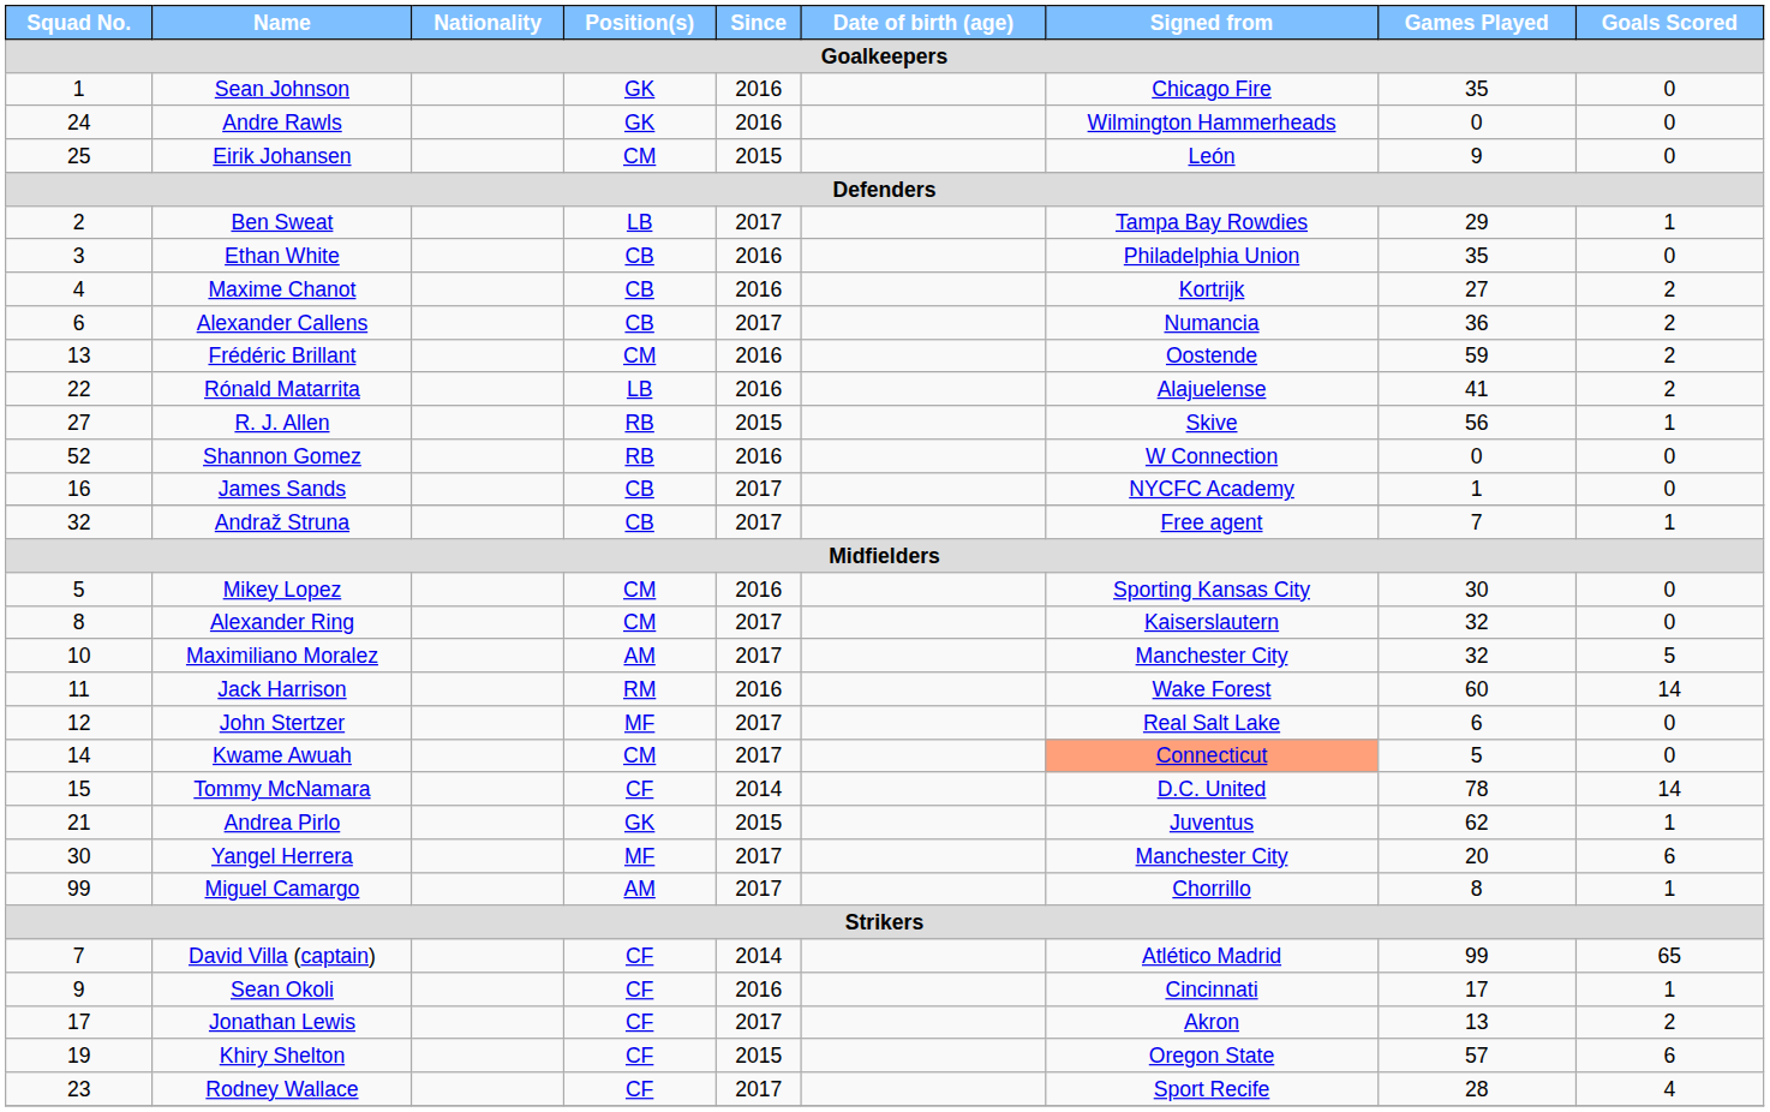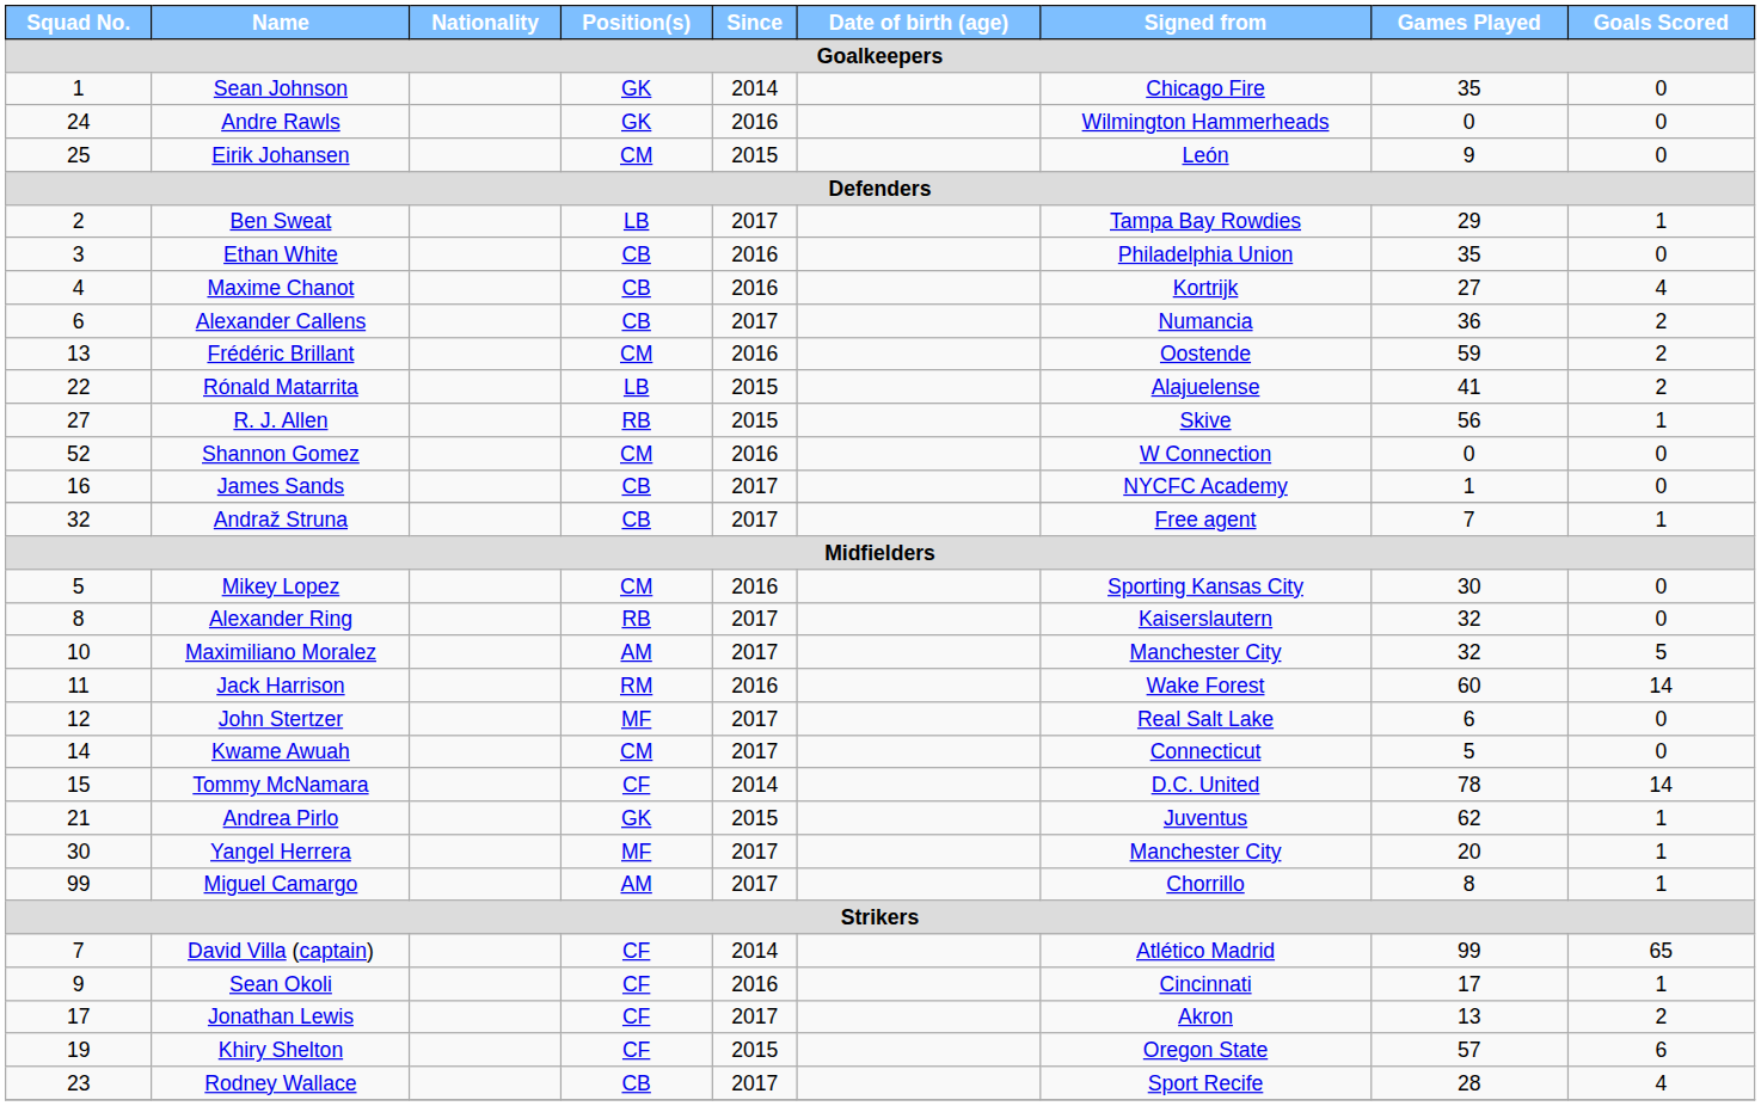 <table class="wikitable" style="text-align:center; font-size:90%; width:95%;">
 <tr>
 <th style="background:#7EBFFF; color:#fff; border:1px solid #0e0e0e; text-align:center;">Squad No.</th>
 <th style="background:#7EBFFF; color:#fff; border:1px solid #0e0e0e; text-align:center;">Name</th>
 <th style="background:#7EBFFF; color:#fff; border:1px solid #0e0e0e; text-align:center;">Nationality</th>
 <th style="background:#7EBFFF; color:#fff; border:1px solid #0e0e0e; text-align:center;">Position(s)</th>
 <th style="background:#7EBFFF; color:#fff; border:1px solid #0e0e0e; text-align:center;">Since</th>
 <th style="background:#7EBFFF; color:#fff; border:1px solid #0e0e0e; text-align:center;">Date of birth (age)</th>
 <th style="background:#7EBFFF; color:#fff; border:1px solid #0e0e0e; text-align:center;">Signed from</th>
 <th style="background:#7EBFFF; color:#fff; border:1px solid #0e0e0e; text-align:center;">Games Played</th>
 <th style="background:#7EBFFF; color:#fff; border:1px solid #0e0e0e; text-align:center;">Goals Scored</th>
 </tr>
 <tr>
 <th colspan="9" style="background:#dcdcdc; text-align:center;">Goalkeepers</th>
 </tr>
 <tr>
 <td>1</td>
 <td><a href='#'>Sean Johnson</a></td>
 <td></td>
 <td><a href='#'>GK</a></td>
-<td>2016</td>
+<td>2014</td>
 <td></td>
 <td> <a href='#'>Chicago Fire</a></td>
 <td>35</td>
 <td>0</td>
 </tr>
 <tr>
 <td>24</td>
 <td><a href='#'>Andre Rawls</a></td>
 <td></td>
 <td><a href='#'>GK</a></td>
 <td>2016</td>
 <td></td>
 <td> <a href='#'>Wilmington Hammerheads</a></td>
 <td>0</td>
 <td>0</td>
 </tr>
 <tr>
 <td>25</td>
 <td><a href='#'>Eirik Johansen</a></td>
 <td></td>
 <td><a href='#'>CM</a></td>
 <td>2015</td>
 <td></td>
 <td> <a href='#'>León</a></td>
 <td>9</td>
 <td>0</td>
 </tr>
 <tr>
 <th colspan="9" style="background:#dcdcdc; text-align:center;"><strong>Defenders</strong></th>
 </tr>
 <tr>
 <td>2</td>
 <td><a href='#'>Ben Sweat</a></td>
 <td></td>
 <td><a href='#'>LB</a></td>
 <td>2017</td>
 <td></td>
 <td> <a href='#'>Tampa Bay Rowdies</a></td>
 <td>29</td>
 <td>1</td>
 </tr>
 <tr>
 <td>3</td>
 <td><a href='#'>Ethan White</a></td>
 <td></td>
 <td><a href='#'>CB</a></td>
 <td>2016</td>
 <td></td>
 <td> <a href='#'>Philadelphia Union</a></td>
 <td>35</td>
 <td>0</td>
 </tr>
 <tr>
 <td>4</td>
 <td><a href='#'>Maxime Chanot</a></td>
 <td></td>
 <td><a href='#'>CB</a></td>
 <td>2016</td>
 <td></td>
 <td> <a href='#'>Kortrijk</a></td>
 <td>27</td>
-<td>2</td>
+<td>4</td>
 </tr>
 <tr>
 <td>6</td>
 <td><a href='#'>Alexander Callens</a></td>
 <td></td>
 <td><a href='#'>CB</a></td>
 <td>2017</td>
 <td></td>
 <td> <a href='#'>Numancia</a></td>
 <td>36</td>
 <td>2</td>
 </tr>
 <tr>
 <td>13</td>
 <td><a href='#'>Frédéric Brillant</a></td>
 <td></td>
 <td><a href='#'>CM</a></td>
 <td>2016</td>
 <td></td>
 <td> <a href='#'>Oostende</a></td>
 <td>59</td>
 <td>2</td>
 </tr>
 <tr>
 <td>22</td>
 <td><a href='#'>Rónald Matarrita</a></td>
 <td></td>
 <td><a href='#'>LB</a></td>
-<td>2016</td>
+<td>2015</td>
 <td></td>
 <td> <a href='#'>Alajuelense</a></td>
 <td>41</td>
 <td>2</td>
 </tr>
 <tr>
 <td>27</td>
 <td><a href='#'>R. J. Allen</a></td>
 <td></td>
 <td><a href='#'>RB</a></td>
 <td>2015</td>
 <td></td>
 <td> <a href='#'>Skive</a></td>
 <td>56</td>
 <td>1</td>
 </tr>
 <tr>
 <td>52</td>
 <td><a href='#'>Shannon Gomez</a></td>
 <td></td>
-<td><a href='#'>RB</a></td>
+<td><a href='#'>CM</a></td>
 <td>2016</td>
 <td></td>
 <td> <a href='#'>W Connection</a></td>
 <td>0</td>
 <td>0</td>
 </tr>
 <tr>
 <td>16</td>
 <td><a href='#'>James Sands</a></td>
 <td></td>
 <td><a href='#'>CB</a></td>
 <td>2017</td>
 <td></td>
 <td> <a href='#'>NYCFC Academy</a></td>
 <td>1</td>
 <td>0</td>
 </tr>
 <tr>
 </tr>
 <tr>
 <td>32</td>
 <td><a href='#'>Andraž Struna</a></td>
 <td></td>
 <td><a href='#'>CB</a></td>
 <td>2017</td>
 <td></td>
 <td> <a href='#'>Free agent</a></td>
 <td>7</td>
 <td>1</td>
 </tr>
 <tr>
 <th colspan="10" style="background:#dcdcdc; text-align:center;">Midfielders</th>
 </tr>
 <tr>
 <td>5</td>
 <td><a href='#'>Mikey Lopez</a></td>
 <td></td>
 <td><a href='#'>CM</a></td>
 <td>2016</td>
 <td></td>
 <td> <a href='#'>Sporting Kansas City</a></td>
 <td>30</td>
 <td>0</td>
 </tr>
 <tr>
 <td>8</td>
 <td><a href='#'>Alexander Ring</a></td>
 <td></td>
-<td><a href='#'>CM</a></td>
+<td><a href='#'>RB</a></td>
 <td>2017</td>
 <td></td>
 <td> <a href='#'>Kaiserslautern</a></td>
 <td>32</td>
 <td>0</td>
 </tr>
 <tr>
 <td>10</td>
 <td><a href='#'>Maximiliano Moralez</a></td>
 <td></td>
 <td><a href='#'>AM</a></td>
 <td>2017</td>
 <td></td>
 <td> <a href='#'>Manchester City</a></td>
 <td>32</td>
 <td>5</td>
 </tr>
 <tr>
 <td>11</td>
 <td><a href='#'>Jack Harrison</a></td>
 <td></td>
 <td><a href='#'>RM</a></td>
 <td>2016</td>
 <td></td>
 <td> <a href='#'>Wake Forest</a></td>
 <td>60</td>
 <td>14</td>
 </tr>
 <tr>
 <td>12</td>
 <td><a href='#'>John Stertzer</a></td>
 <td></td>
 <td><a href='#'>MF</a></td>
 <td>2017</td>
 <td></td>
 <td> <a href='#'>Real Salt Lake</a></td>
 <td>6</td>
 <td>0</td>
 </tr>
 <tr>
 <td>14</td>
 <td><a href='#'>Kwame Awuah</a></td>
 <td></td>
 <td><a href='#'>CM</a></td>
 <td>2017</td>
 <td></td>
-<td style="background: lightsalmon;"> <a href='#'>Connecticut</a></td>
+<td> <a href='#'>Connecticut</a></td>
 <td>5</td>
 <td>0</td>
 </tr>
 <tr>
 <td>15</td>
 <td><a href='#'>Tommy McNamara</a></td>
 <td></td>
 <td><a href='#'>CF</a></td>
 <td>2014</td>
 <td></td>
 <td> <a href='#'>D.C. United</a></td>
 <td>78</td>
 <td>14</td>
 </tr>
 <tr>
 <td>21</td>
 <td><a href='#'>Andrea Pirlo</a></td>
 <td></td>
 <td><a href='#'>GK</a></td>
 <td>2015</td>
 <td></td>
 <td> <a href='#'>Juventus</a></td>
 <td>62</td>
 <td>1</td>
 </tr>
 <tr>
 <td>30</td>
 <td><a href='#'>Yangel Herrera</a></td>
 <td></td>
 <td><a href='#'>MF</a></td>
 <td>2017</td>
 <td></td>
 <td> <a href='#'>Manchester City</a></td>
 <td>20</td>
-<td>6</td>
+<td>1</td>
 </tr>
 <tr>
 <td>99</td>
 <td><a href='#'>Miguel Camargo</a></td>
 <td></td>
 <td><a href='#'>AM</a></td>
 <td>2017</td>
 <td></td>
 <td> <a href='#'>Chorrillo</a></td>
 <td>8</td>
 <td>1</td>
 </tr>
 <tr>
 <th colspan="10" style="background:#dcdcdc; text-align:center;">Strikers</th>
 </tr>
 <tr>
 <td>7</td>
 <td><a href='#'>David Villa</a> (<a href='#'>captain</a>)</td>
 <td></td>
 <td><a href='#'>CF</a></td>
 <td>2014</td>
 <td></td>
 <td> <a href='#'>Atlético Madrid</a></td>
 <td>99</td>
 <td>65</td>
 </tr>
 <tr>
 <td>9</td>
 <td><a href='#'>Sean Okoli</a></td>
 <td></td>
 <td><a href='#'>CF</a></td>
 <td>2016</td>
 <td></td>
 <td> <a href='#'>Cincinnati</a></td>
 <td>17</td>
 <td>1</td>
 </tr>
 <tr>
 <td>17</td>
 <td><a href='#'>Jonathan Lewis</a></td>
 <td></td>
 <td><a href='#'>CF</a></td>
 <td>2017</td>
 <td></td>
 <td> <a href='#'>Akron</a></td>
 <td>13</td>
 <td>2</td>
 </tr>
 <tr>
 <td>19</td>
 <td><a href='#'>Khiry Shelton</a></td>
 <td></td>
 <td><a href='#'>CF</a></td>
 <td>2015</td>
 <td></td>
 <td> <a href='#'>Oregon State</a></td>
 <td>57</td>
 <td>6</td>
 </tr>
 <tr>
 <td>23</td>
 <td><a href='#'>Rodney Wallace</a></td>
 <td></td>
-<td><a href='#'>CF</a></td>
+<td><a href='#'>CB</a></td>
 <td>2017</td>
 <td></td>
 <td> <a href='#'>Sport Recife</a></td>
 <td>28</td>
 <td>4</td>
 </tr>
 <tr>
 </tr>
 </table>
